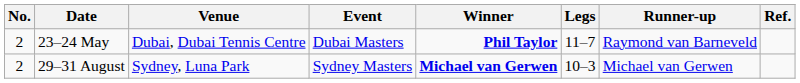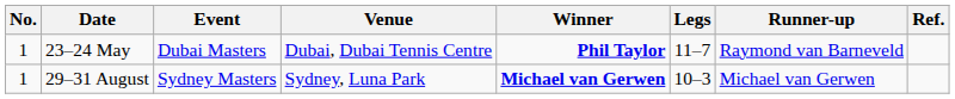 <table class="wikitable">
 <tr>
 <th>No.</th>
 <th>Date</th>
+<th>Event</th>
 <th>Venue</th>
-<th>Event</th>
 <th>Winner</th>
 <th>Legs</th>
 <th>Runner-up</th>
 <th>Ref.</th>
 </tr>
 <tr>
-<td align=center>2</td>
+<td align=center>1</td>
 <td align=left>23–24 May</td>
+<td><a href='#'>Dubai Masters</a></td>
 <td> <a href='#'>Dubai</a>, <a href='#'>Dubai Tennis Centre</a></td>
-<td><a href='#'>Dubai Masters</a></td>
 <td align=right><strong><a href='#'>Phil Taylor</a></strong> </td>
 <td align=center>11–7</td>
 <td> <a href='#'>Raymond van Barneveld</a></td>
 <td align="center"></td>
 </tr>
 <tr>
-<td align=center>2</td>
+<td align=center>1</td>
 <td align=left>29–31 August</td>
+<td><a href='#'>Sydney Masters</a></td>
 <td> <a href='#'>Sydney</a>, <a href='#'>Luna Park</a></td>
-<td><a href='#'>Sydney Masters</a></td>
 <td align=right><strong><a href='#'>Michael van Gerwen</a></strong> </td>
 <td align=center>10–3</td>
 <td> <a href='#'>Michael van Gerwen</a></td>
 <td align="center"></td>
 </tr>
 </table>
